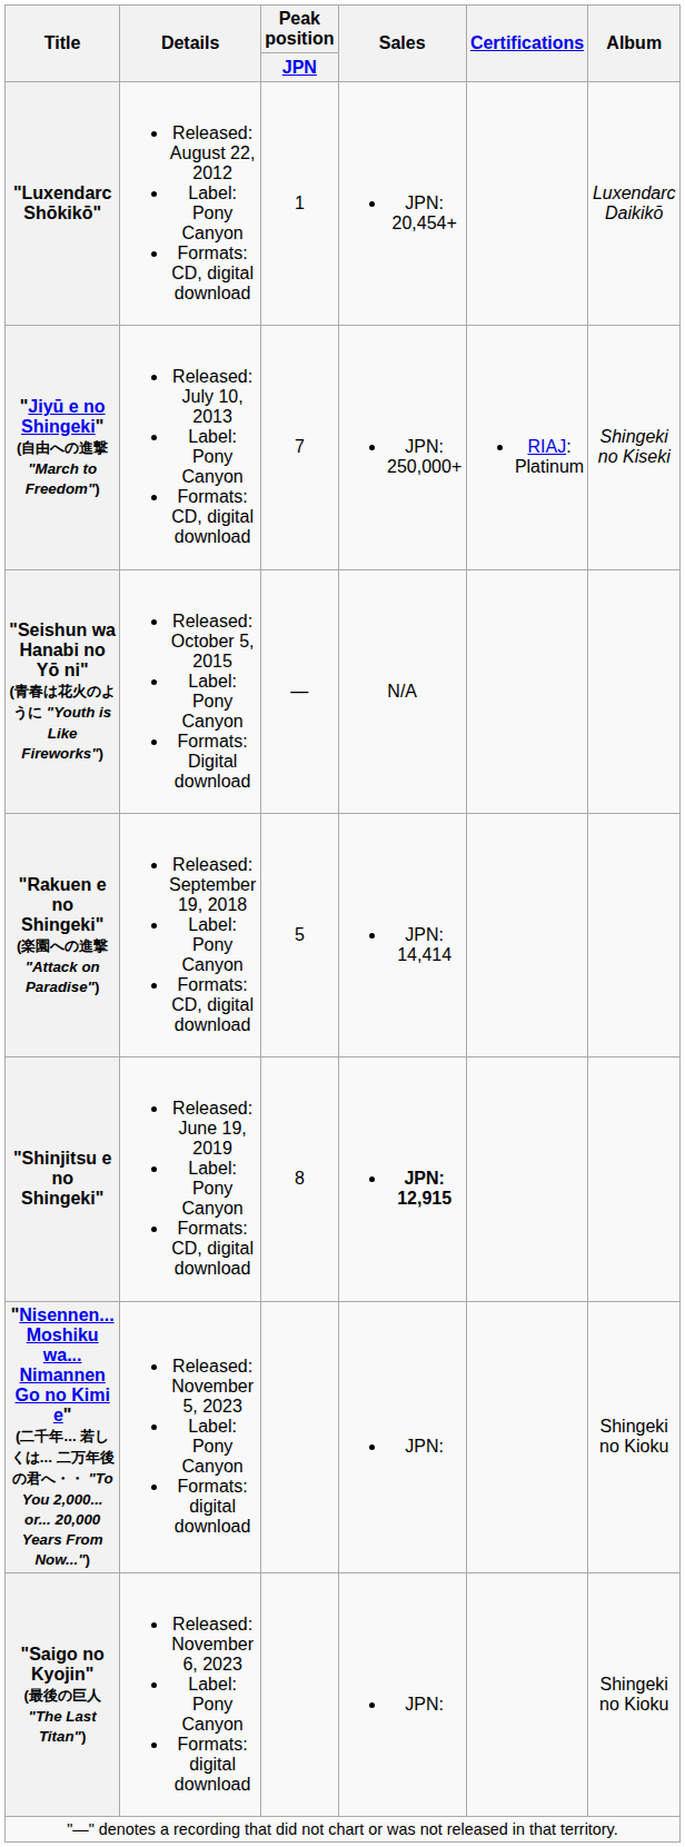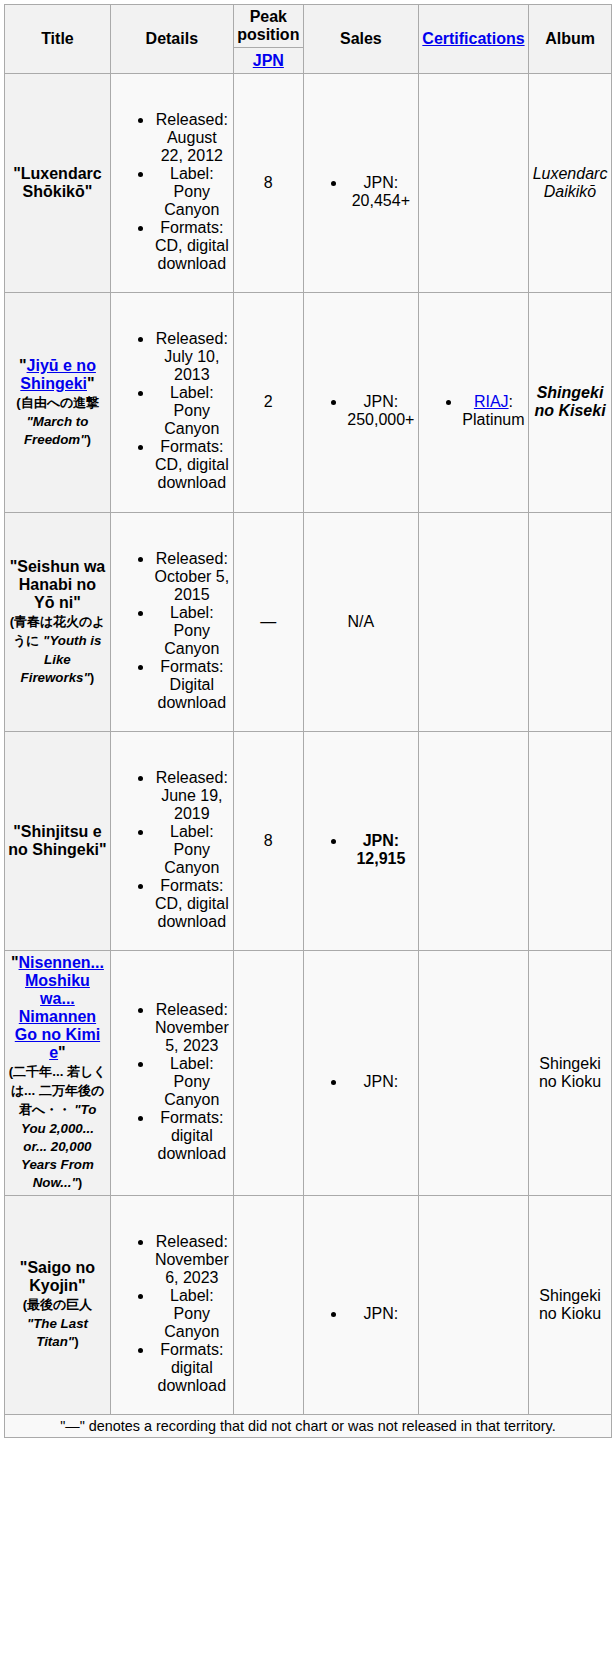 <table class="wikitable plainrowheaders" style="text-align:center">
 <tr>
 <th scope="col" rowspan="2">Title</th>
 <th scope="col" rowspan="2">Details</th>
 <th scope="col" colspan="1">Peak position</th>
 <th scope="col" rowspan="2">Sales</th>
 <th scope="col" rowspan="2"><a href='#'>Certifications</a></th>
 <th scope="col" rowspan="2">Album</th>
 </tr>
 <tr>
 <th scope="col"><a href='#'>JPN</a><br></th>
 </tr>
 <tr>
 <th scope="row" align="left">"Luxendarc Shōkikō"<br><small></small></th>
 <td><br><ul><li>Released: August 22, 2012</li><li>Label: Pony Canyon</li><li>Formats: CD, digital download</li></ul></td>
-<td>1</td>
+<td>8</td>
 <td><br><ul><li>JPN: 20,454+</li></ul></td>
 <td></td>
 <td><em>Luxendarc Daikikō</em></td>
 </tr>
 <tr>
 <th scope="row" align="left">"<a href='#'>Jiyū e no Shingeki</a>"<br><small>(自由への進撃 <em>"March to Freedom"</em>)</small></th>
 <td><br><ul><li>Released: July 10, 2013</li><li>Label: Pony Canyon</li><li>Formats: CD, digital download</li></ul></td>
-<td>7</td>
+<td>2</td>
 <td><br><ul><li>JPN: 250,000+</li></ul></td>
 <td><br><ul><li><a href='#'>RIAJ</a>: Platinum</li></ul></td>
-<td><em>Shingeki no Kiseki</em></td>
+<td><strong><em>Shingeki no Kiseki</em></strong></td>
 </tr>
 <tr>
 <th scope="row" align="left">"Seishun wa Hanabi no Yō ni"<br><small>(青春は花火のように <em>"Youth is Like Fireworks"</em>)</small></th>
 <td><br><ul><li>Released: October 5, 2015</li><li>Label: Pony Canyon</li><li>Formats: Digital download</li></ul></td>
 <td>—</td>
 <td align="center">N/A</td>
-<td></td>
-<td></td>
-</tr>
-<tr>
-<th scope="row" align="left">"Rakuen e no Shingeki"<br><small>(楽園への進撃 <em>"Attack on Paradise"</em>)</small></th>
-<td><br><ul><li>Released: September 19, 2018</li><li>Label: Pony Canyon</li><li>Formats: CD, digital download</li></ul></td>
-<td>5</td>
-<td><br><ul><li>JPN: 14,414</li></ul></td>
 <td></td>
 <td></td>
 </tr>
 <tr>
 <th scope="row" align="left">"Shinjitsu e no Shingeki"<br></th>
 <td><br><ul><li>Released: June 19, 2019</li><li>Label: Pony Canyon</li><li>Formats: CD, digital download</li></ul></td>
 <td>8</td>
 <td><strong><br><ul><li>JPN: 12,915</li></ul></strong></td>
 <td></td>
 <td></td>
 </tr>
 <tr>
 <th scope="row" align="left">"<a href='#'>Nisennen... Moshiku wa... Nimannen Go no Kimi e</a>"<br><small>(二千年... 若しくは... 二万年後の君へ・・ <em>"To You 2,000... or... 20,000 Years From Now..."</em>)</small></th>
 <td><br><ul><li>Released: November 5, 2023</li><li>Label: Pony Canyon</li><li>Formats: digital download</li></ul></td>
 <td></td>
 <td><br><ul><li>JPN:</li></ul></td>
 <td></td>
 <td>Shingeki no Kioku</td>
 </tr>
 <tr>
 <th scope="row" align="left">"Saigo no Kyojin"<br><small>(最後の巨人 <em>"The Last Titan"</em>)</small></th>
 <td><br><ul><li>Released: November 6, 2023</li><li>Label: Pony Canyon</li><li>Formats: digital download</li></ul></td>
 <td></td>
 <td><br><ul><li>JPN:</li></ul></td>
 <td></td>
 <td>Shingeki no Kioku</td>
 </tr>
 <tr>
 <td align="center" colspan="6" style="font-size:90%">"—" denotes a recording that did not chart or was not released in that territory.</td>
 </tr>
 </table>
